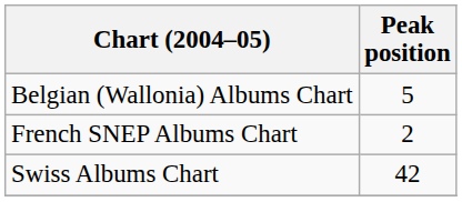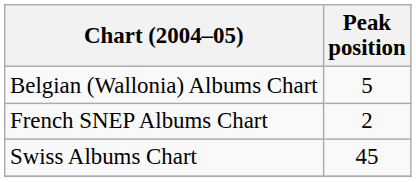 <table class="wikitable sortable">
 <tr>
 <th>Chart (2004–05)</th>
 <th>Peak<br>position</th>
 </tr>
 <tr>
 <td>Belgian (Wallonia) Albums Chart</td>
 <td align="center">5</td>
 </tr>
 <tr>
 <td>French SNEP Albums Chart</td>
 <td align="center">2</td>
 </tr>
 <tr>
 <td>Swiss Albums Chart</td>
-<td align="center">42</td>
+<td align="center">45</td>
 </tr>
 <tr>
 </tr>
 </table>
